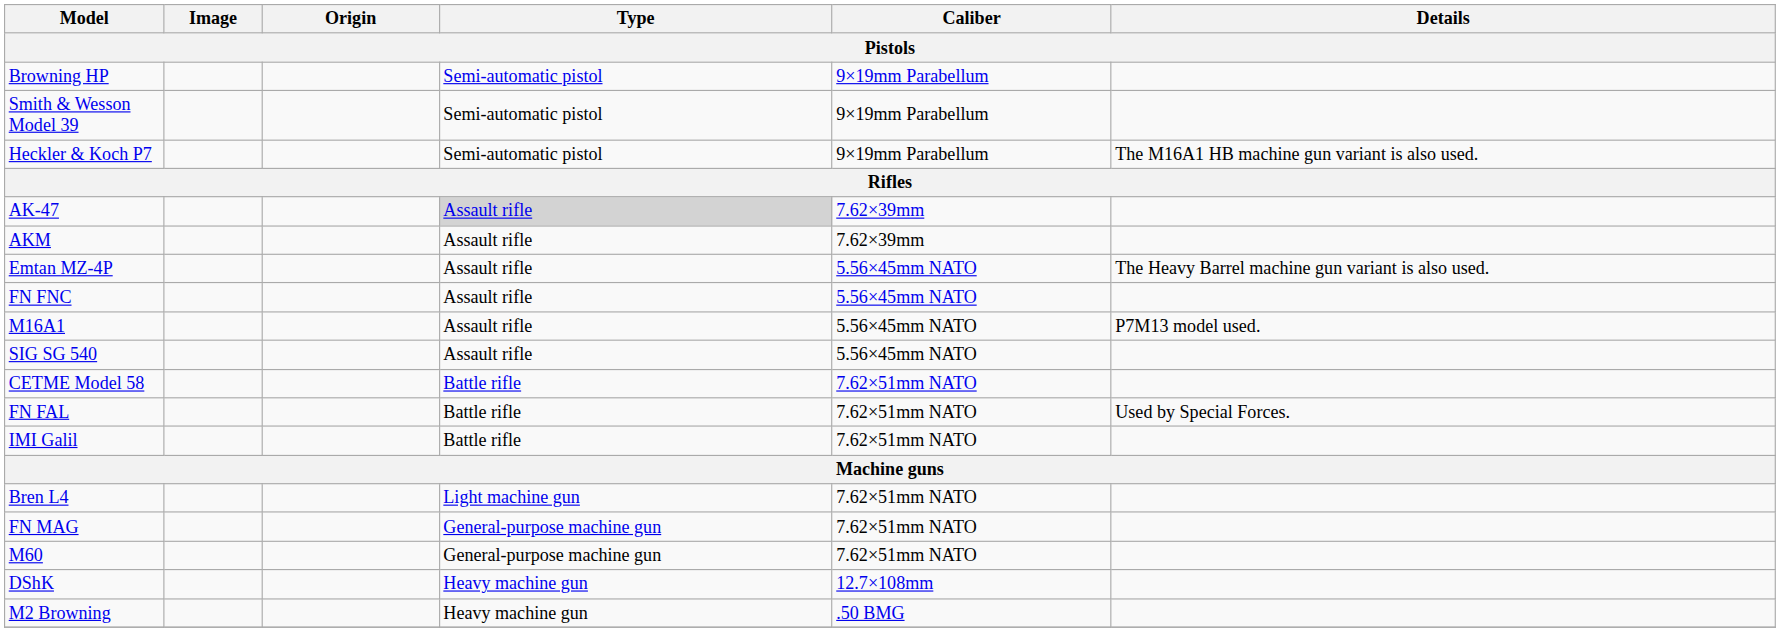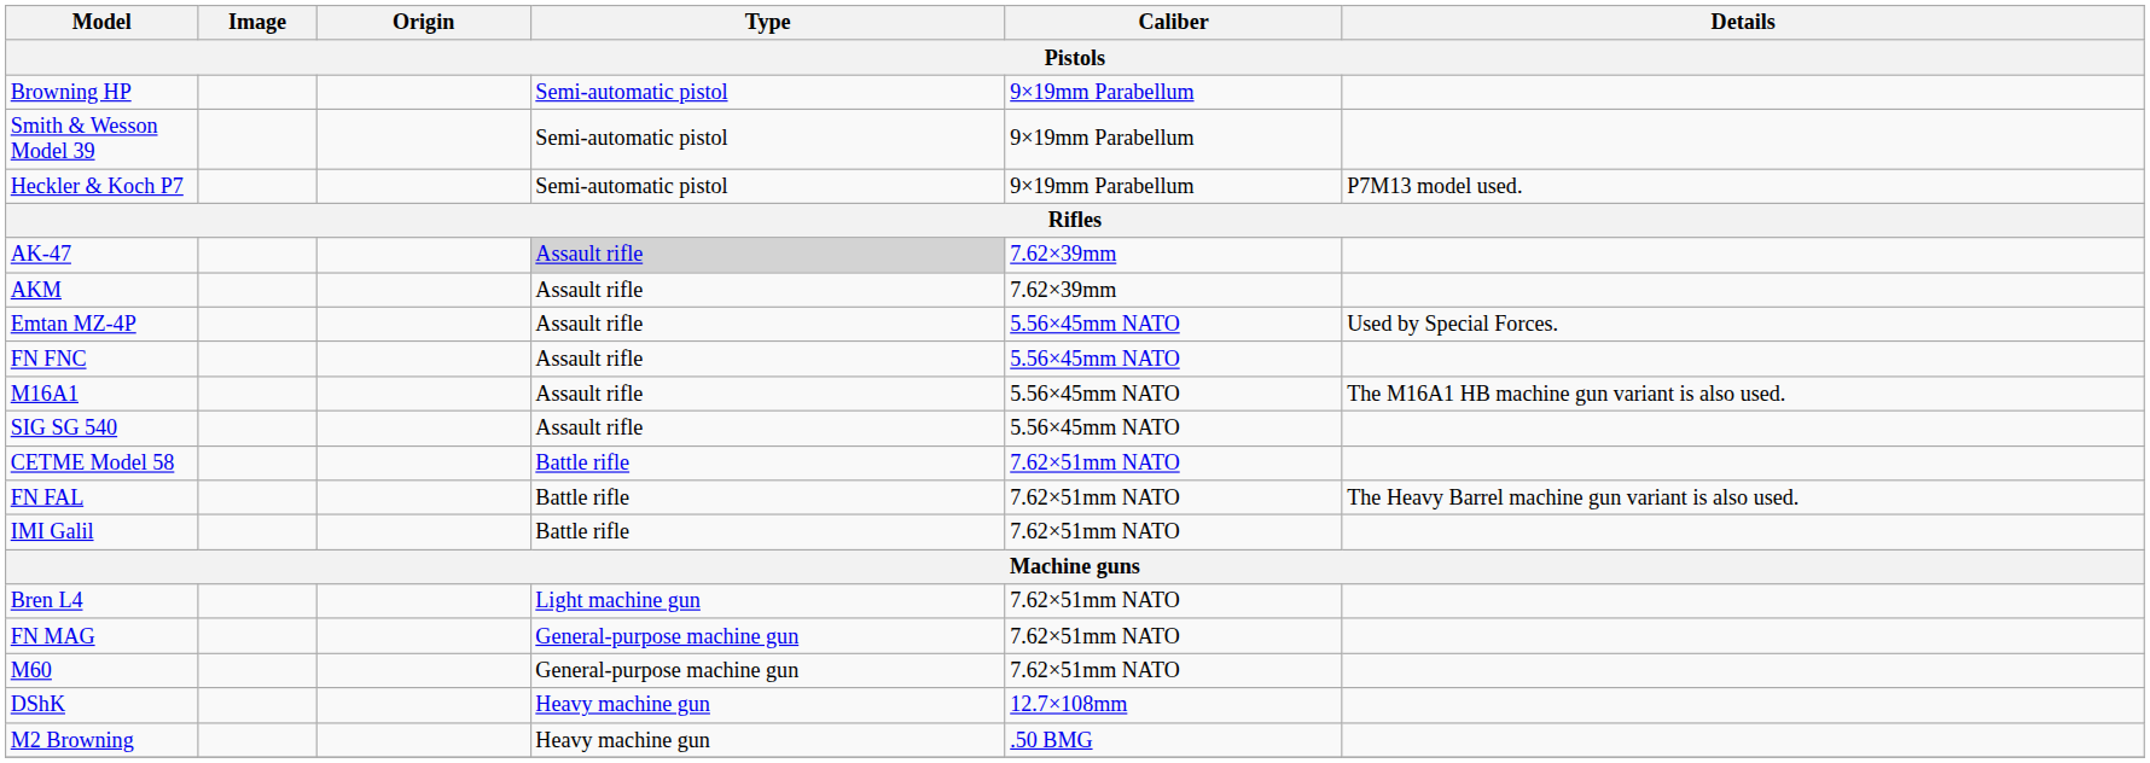 <table class="wikitable sortable">
 <tr>
 <th style="width:9%;">Model</th>
 <th>Image</th>
 <th style="width:10%;">Origin</th>
 <th>Type</th>
 <th>Caliber</th>
 <th>Details</th>
 </tr>
 <tr>
 <th colspan="6">Pistols</th>
 </tr>
 <tr>
 <td><a href='#'>Browning HP</a></td>
 <td></td>
 <td><br></td>
 <td><a href='#'>Semi-automatic pistol</a></td>
 <td><a href='#'>9×19mm Parabellum</a></td>
 <td></td>
 </tr>
 <tr>
 <td><a href='#'>Smith & Wesson Model 39</a></td>
 <td></td>
 <td></td>
 <td>Semi-automatic pistol</td>
 <td>9×19mm Parabellum</td>
 <td></td>
 </tr>
 <tr>
 <td><a href='#'>Heckler & Koch P7</a></td>
 <td></td>
 <td></td>
 <td>Semi-automatic pistol</td>
 <td>9×19mm Parabellum</td>
-<td>The M16A1 HB machine gun variant is also used.</td>
+<td>P7M13 model used.</td>
 </tr>
 <tr>
 <th colspan="6">Rifles</th>
 </tr>
 <tr>
 <td><a href='#'>AK-47</a></td>
 <td></td>
 <td></td>
 <td style="background: lightgrey;"><a href='#'>Assault rifle</a></td>
 <td><a href='#'>7.62×39mm</a></td>
 <td></td>
 </tr>
 <tr>
 <td><a href='#'>AKM</a></td>
 <td></td>
 <td></td>
 <td>Assault rifle</td>
 <td>7.62×39mm</td>
 </tr>
 <tr>
 <td><a href='#'>Emtan MZ-4P</a></td>
 <td></td>
 <td></td>
 <td>Assault rifle</td>
 <td><a href='#'>5.56×45mm NATO</a></td>
-<td>The Heavy Barrel machine gun variant is also used.</td>
+<td>Used by Special Forces.</td>
 </tr>
 <tr>
 <td><a href='#'>FN FNC</a></td>
 <td></td>
 <td></td>
 <td>Assault rifle</td>
 <td><a href='#'>5.56×45mm NATO</a></td>
 <td></td>
 </tr>
 <tr>
 <td><a href='#'>M16A1</a></td>
 <td></td>
 <td></td>
 <td>Assault rifle</td>
 <td>5.56×45mm NATO</td>
-<td>P7M13 model used.</td>
+<td>The M16A1 HB machine gun variant is also used.</td>
 </tr>
 <tr>
 <td><a href='#'>SIG SG 540</a></td>
 <td></td>
 <td></td>
 <td>Assault rifle</td>
 <td>5.56×45mm NATO</td>
 <td></td>
 </tr>
 <tr>
 <td><a href='#'>CETME Model 58</a></td>
 <td></td>
 <td></td>
 <td><a href='#'>Battle rifle</a></td>
 <td><a href='#'>7.62×51mm NATO</a></td>
 <td></td>
 </tr>
 <tr>
 <td><a href='#'>FN FAL</a></td>
 <td></td>
 <td></td>
 <td>Battle rifle</td>
 <td>7.62×51mm NATO</td>
-<td>Used by Special Forces.</td>
+<td>The Heavy Barrel machine gun variant is also used.</td>
 </tr>
 <tr>
 <td><a href='#'>IMI Galil</a></td>
 <td></td>
 <td></td>
 <td>Battle rifle</td>
 <td>7.62×51mm NATO</td>
 <td></td>
 </tr>
 <tr>
 <th colspan="6">Machine guns</th>
 </tr>
 <tr>
 <td><a href='#'>Bren L4</a></td>
 <td></td>
 <td></td>
 <td><a href='#'>Light machine gun</a></td>
 <td>7.62×51mm NATO</td>
 <td></td>
 </tr>
 <tr>
 <td><a href='#'>FN MAG</a></td>
 <td></td>
 <td></td>
 <td><a href='#'>General-purpose machine gun</a></td>
 <td>7.62×51mm NATO</td>
 <td></td>
 </tr>
 <tr>
 <td><a href='#'>M60</a></td>
 <td></td>
 <td></td>
 <td>General-purpose machine gun</td>
 <td>7.62×51mm NATO</td>
 <td></td>
 </tr>
 <tr>
 <td><a href='#'>DShK</a></td>
 <td></td>
 <td></td>
 <td><a href='#'>Heavy machine gun</a></td>
 <td><a href='#'>12.7×108mm</a></td>
 <td></td>
 </tr>
 <tr>
 <td><a href='#'>M2 Browning</a></td>
 <td></td>
 <td></td>
 <td>Heavy machine gun</td>
 <td><a href='#'>.50 BMG</a></td>
 <td></td>
 </tr>
 <tr>
 </tr>
 </table>
